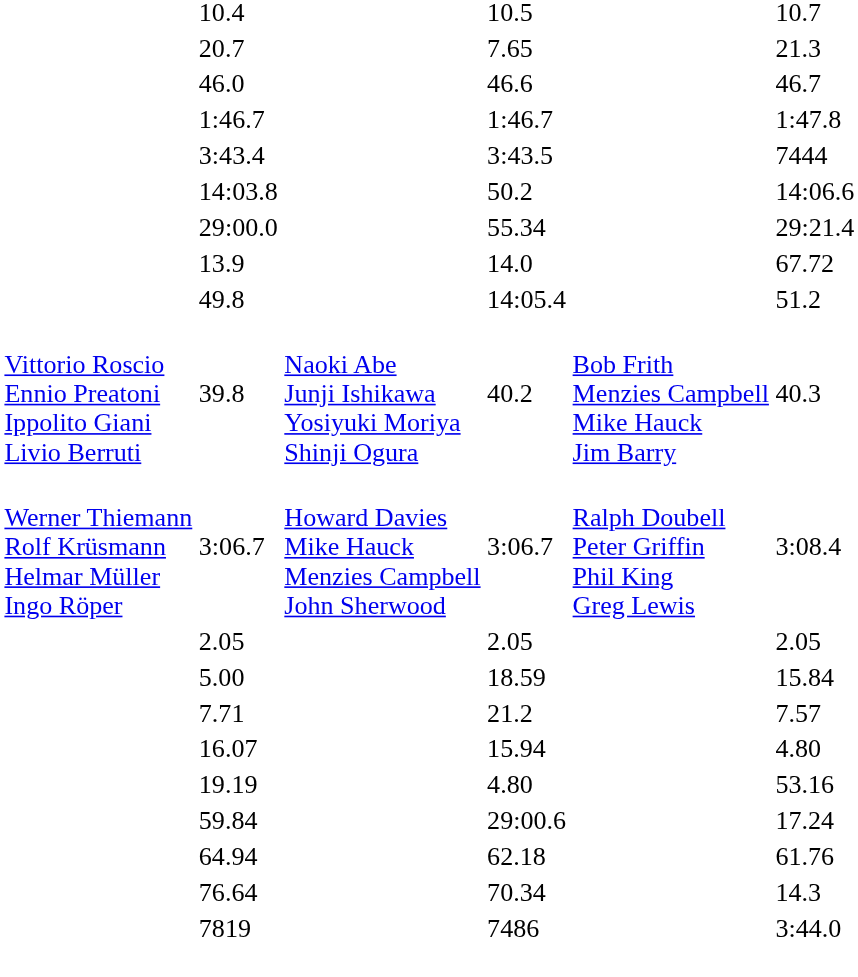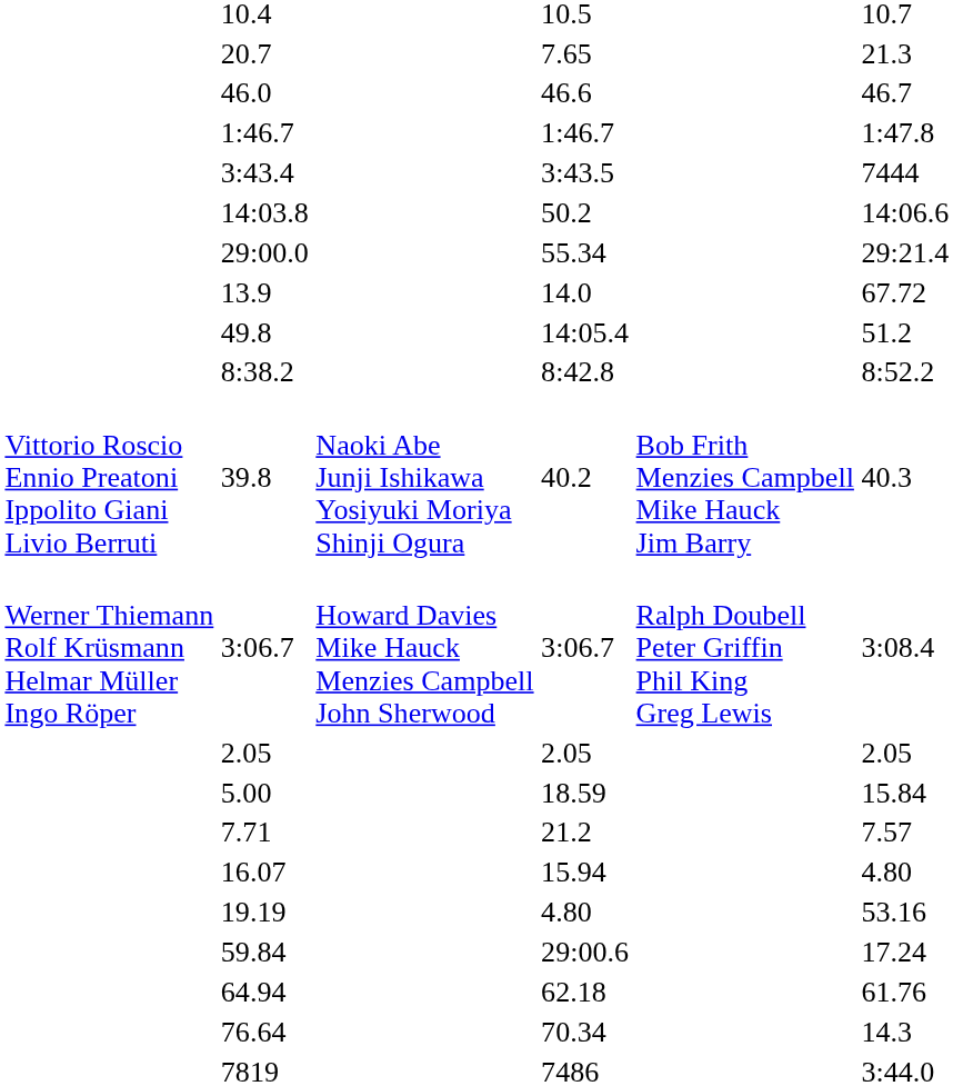 <table>
 <tr>
 <td></td>
 <td></td>
 <td>10.4</td>
 <td></td>
 <td>10.5</td>
 <td></td>
 <td>10.7</td>
 </tr>
 <tr>
 <td></td>
 <td></td>
 <td>20.7</td>
 <td></td>
 <td>7.65</td>
 <td></td>
 <td>21.3</td>
 </tr>
 <tr>
 <td></td>
 <td></td>
 <td>46.0</td>
 <td></td>
 <td>46.6</td>
 <td></td>
 <td>46.7</td>
 </tr>
 <tr>
 <td></td>
 <td></td>
 <td>1:46.7</td>
 <td></td>
 <td>1:46.7</td>
 <td></td>
 <td>1:47.8</td>
 </tr>
 <tr>
 <td></td>
 <td></td>
 <td>3:43.4</td>
 <td></td>
 <td>3:43.5</td>
 <td></td>
 <td>7444</td>
 </tr>
 <tr>
 <td></td>
 <td></td>
 <td>14:03.8</td>
 <td></td>
 <td>50.2</td>
 <td></td>
 <td>14:06.6</td>
 </tr>
 <tr>
 <td></td>
 <td></td>
 <td>29:00.0</td>
 <td></td>
 <td>55.34</td>
 <td></td>
 <td>29:21.4</td>
 </tr>
 <tr>
 <td></td>
 <td></td>
 <td>13.9</td>
 <td></td>
 <td>14.0</td>
 <td></td>
 <td>67.72</td>
 </tr>
 <tr>
 <td></td>
 <td></td>
 <td>49.8</td>
 <td></td>
 <td>14:05.4</td>
 <td></td>
 <td>51.2</td>
+</tr>
+<tr>
+<td></td>
+<td></td>
+<td>8:38.2</td>
+<td></td>
+<td>8:42.8</td>
+<td></td>
+<td>8:52.2</td>
 </tr>
 <tr>
 <td></td>
 <td><br><a href='#'>Vittorio Roscio</a><br><a href='#'>Ennio Preatoni</a><br><a href='#'>Ippolito Giani</a><br><a href='#'>Livio Berruti</a></td>
 <td>39.8</td>
 <td><br><a href='#'>Naoki Abe</a><br><a href='#'>Junji Ishikawa</a><br><a href='#'>Yosiyuki Moriya</a><br><a href='#'>Shinji Ogura</a></td>
 <td>40.2</td>
 <td><br><a href='#'>Bob Frith</a><br><a href='#'>Menzies Campbell</a><br><a href='#'>Mike Hauck</a><br><a href='#'>Jim Barry</a></td>
 <td>40.3</td>
 </tr>
 <tr>
 <td></td>
 <td><br><a href='#'>Werner Thiemann</a><br><a href='#'>Rolf Krüsmann</a><br><a href='#'>Helmar Müller</a><br><a href='#'>Ingo Röper</a></td>
 <td>3:06.7</td>
 <td><br><a href='#'>Howard Davies</a><br><a href='#'>Mike Hauck</a><br><a href='#'>Menzies Campbell</a><br><a href='#'>John Sherwood</a></td>
 <td>3:06.7</td>
 <td><br><a href='#'>Ralph Doubell</a><br><a href='#'>Peter Griffin</a><br><a href='#'>Phil King</a><br><a href='#'>Greg Lewis</a></td>
 <td>3:08.4</td>
 </tr>
 <tr>
 <td></td>
 <td></td>
 <td>2.05</td>
 <td></td>
 <td>2.05</td>
 <td></td>
 <td>2.05</td>
 </tr>
 <tr>
 <td></td>
 <td></td>
 <td>5.00</td>
 <td></td>
 <td>18.59</td>
 <td></td>
 <td>15.84</td>
 </tr>
 <tr>
 <td></td>
 <td></td>
 <td>7.71</td>
 <td></td>
 <td>21.2</td>
 <td></td>
 <td>7.57</td>
 </tr>
 <tr>
 <td></td>
 <td></td>
 <td>16.07</td>
 <td></td>
 <td>15.94</td>
 <td></td>
 <td>4.80</td>
 </tr>
 <tr>
 <td></td>
 <td></td>
 <td>19.19</td>
 <td></td>
 <td>4.80</td>
 <td></td>
 <td>53.16</td>
 </tr>
 <tr>
 <td></td>
 <td></td>
 <td>59.84</td>
 <td></td>
 <td>29:00.6</td>
 <td></td>
 <td>17.24</td>
 </tr>
 <tr>
 <td></td>
 <td></td>
 <td>64.94</td>
 <td></td>
 <td>62.18</td>
 <td></td>
 <td>61.76</td>
 </tr>
 <tr>
 <td></td>
 <td></td>
 <td>76.64</td>
 <td></td>
 <td>70.34</td>
 <td></td>
 <td>14.3</td>
 </tr>
 <tr>
 <td></td>
 <td></td>
 <td>7819</td>
 <td></td>
 <td>7486</td>
 <td></td>
 <td>3:44.0</td>
 </tr>
 </table>
